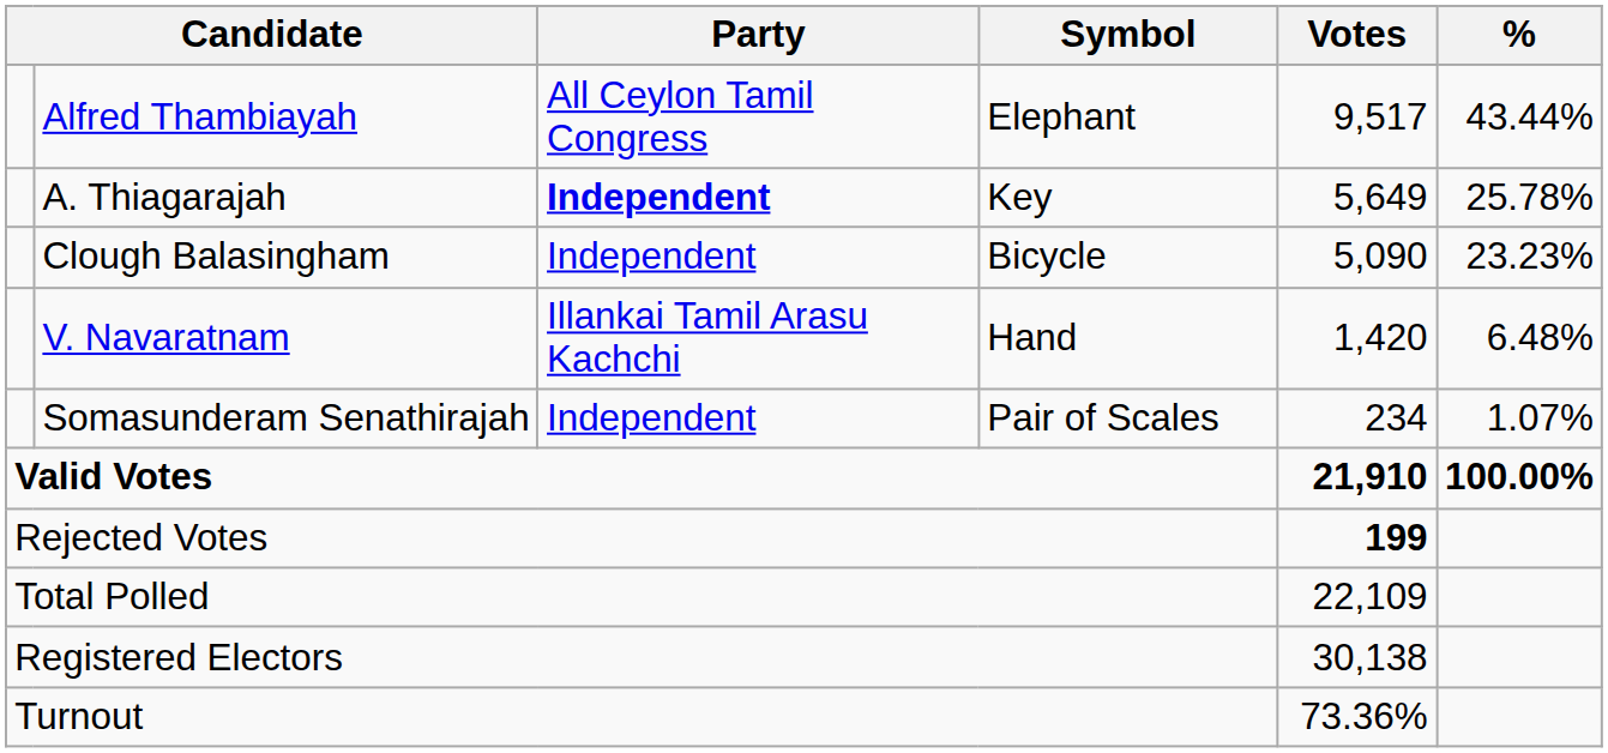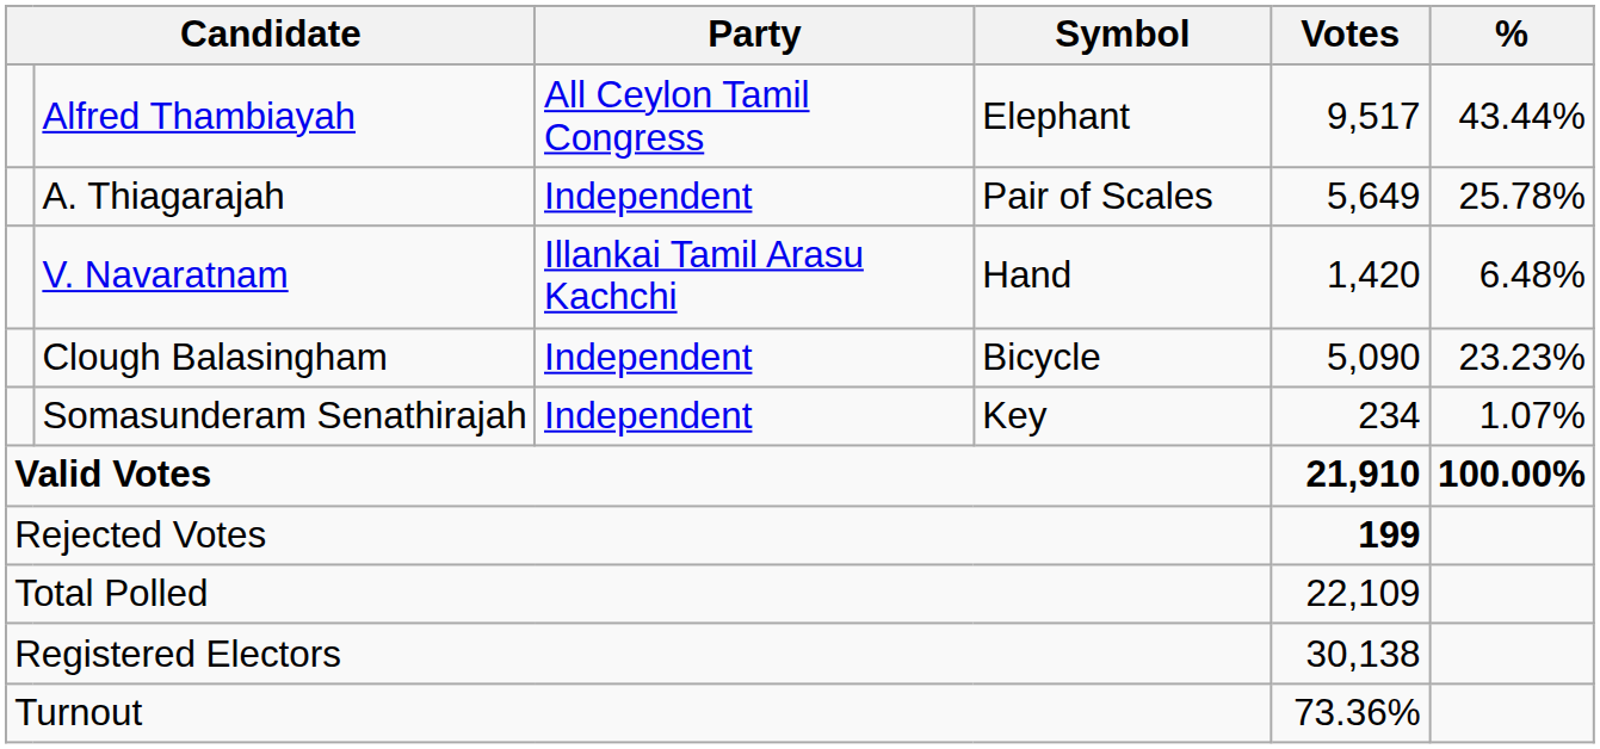 <table class="wikitable" border="1" style="text-align:right;">
 <tr>
 <th align=left colspan=2 width="180">Candidate</th>
 <th align=left width="180">Party</th>
 <th align=left width="120">Symbol</th>
 <th align=left width="60">Votes</th>
 <th align=left width="60">%</th>
 </tr>
 <tr>
 <td bgcolor=> </td>
 <td align=left><a href='#'>Alfred Thambiayah</a></td>
 <td align=left><a href='#'>All Ceylon Tamil Congress</a></td>
 <td align=left>Elephant</td>
 <td>9,517</td>
 <td>43.44%</td>
 </tr>
 <tr>
 <td></td>
 <td align=left>A. Thiagarajah</td>
-<td align=left><strong><a href='#'>Independent</a></strong></td>
-<td align=left>Key</td>
+<td align=left><a href='#'>Independent</a></td>
+<td align=left>Pair of Scales</td>
 <td>5,649</td>
 <td>25.78%</td>
-</tr>
-<tr>
-<td></td>
-<td align=left>Clough Balasingham</td>
-<td align=left><a href='#'>Independent</a></td>
-<td align=left>Bicycle</td>
-<td>5,090</td>
-<td>23.23%</td>
 </tr>
 <tr>
 <td bgcolor=> </td>
 <td align=left><a href='#'>V. Navaratnam</a></td>
 <td align=left><a href='#'>Illankai Tamil Arasu Kachchi</a></td>
 <td align=left>Hand</td>
 <td>1,420</td>
 <td>6.48%</td>
 </tr>
 <tr>
 <td></td>
+<td align=left>Clough Balasingham</td>
+<td align=left><a href='#'>Independent</a></td>
+<td align=left>Bicycle</td>
+<td>5,090</td>
+<td>23.23%</td>
+</tr>
+<tr>
+<td></td>
 <td align=left>Somasunderam Senathirajah</td>
 <td align=left><a href='#'>Independent</a></td>
-<td align=left>Pair of Scales</td>
+<td align=left>Key</td>
 <td>234</td>
 <td>1.07%</td>
 </tr>
 <tr>
 <td align=left colspan=4><strong>Valid Votes</strong></td>
 <td><strong>21,910</strong></td>
 <td><strong>100.00%</strong></td>
 </tr>
 <tr>
 <td align=left colspan=4>Rejected Votes</td>
 <td><strong>199</strong></td>
 <td></td>
 </tr>
 <tr>
 <td align=left colspan=4>Total Polled</td>
 <td>22,109</td>
 <td></td>
 </tr>
 <tr>
 <td align=left colspan=4>Registered Electors</td>
 <td>30,138</td>
 <td></td>
 </tr>
 <tr>
 <td align=left colspan=4>Turnout</td>
 <td>73.36%</td>
 </tr>
 </table>
